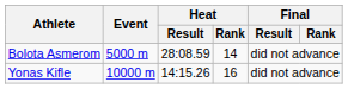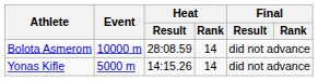 <table class=wikitable style="font-size:90%">
 <tr>
 <th rowspan="2">Athlete</th>
 <th rowspan="2">Event</th>
 <th colspan="2">Heat</th>
 <th colspan="2">Final</th>
 </tr>
 <tr style="font-size:95%">
 <th>Result</th>
 <th>Rank</th>
 <th>Result</th>
 <th>Rank</th>
 </tr>
 <tr align=center>
 <td align=left><a href='#'>Bolota Asmerom</a></td>
-<td align=left><a href='#'>5000 m</a></td>
+<td align=left><a href='#'>10000 m</a></td>
 <td>28:08.59</td>
 <td>14</td>
 <td colspan=2>did not advance</td>
 </tr>
 <tr align=center>
 <td align=left><a href='#'>Yonas Kifle</a></td>
-<td align=left><a href='#'>10000 m</a></td>
+<td align=left><a href='#'>5000 m</a></td>
 <td>14:15.26</td>
-<td>16</td>
+<td>14</td>
 <td colspan=2>did not advance</td>
 </tr>
 </table>
